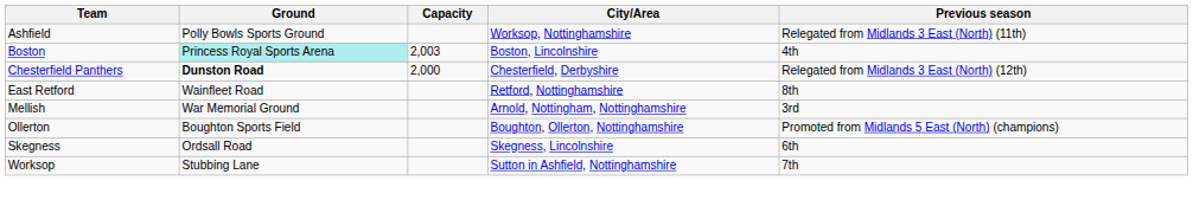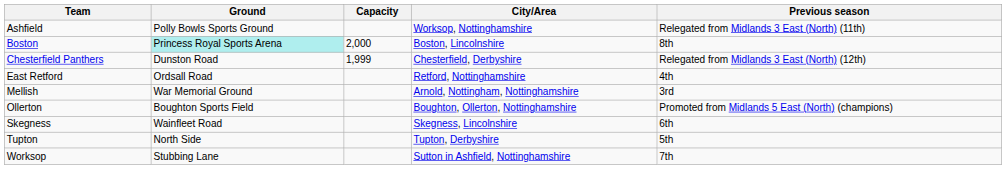 <table class="wikitable sortable" width=100%>
 <tr>
 <th>Team</th>
 <th>Ground</th>
 <th>Capacity</th>
 <th>City/Area</th>
 <th>Previous season</th>
 </tr>
 <tr>
 <td>Ashfield</td>
 <td>Polly Bowls Sports Ground</td>
 <td></td>
 <td><a href='#'>Worksop</a>, <a href='#'>Nottinghamshire</a></td>
 <td>Relegated from <a href='#'>Midlands 3 East (North)</a> (11th)</td>
 </tr>
 <tr>
 <td><a href='#'>Boston</a></td>
 <td style="background: paleturquoise;">Princess Royal Sports Arena</td>
-<td>2,003</td>
+<td>2,000</td>
 <td><a href='#'>Boston</a>, <a href='#'>Lincolnshire</a></td>
-<td>4th</td>
+<td>8th</td>
 </tr>
 <tr>
 <td><a href='#'>Chesterfield Panthers</a></td>
-<td><strong>Dunston Road</strong></td>
-<td>2,000</td>
+<td>Dunston Road</td>
+<td>1,999</td>
 <td><a href='#'>Chesterfield</a>, <a href='#'>Derbyshire</a></td>
 <td>Relegated from <a href='#'>Midlands 3 East (North)</a> (12th)</td>
 </tr>
 <tr>
 <td>East Retford</td>
-<td>Wainfleet Road</td>
+<td>Ordsall Road</td>
 <td></td>
 <td><a href='#'>Retford</a>, <a href='#'>Nottinghamshire</a></td>
-<td>8th</td>
+<td>4th</td>
 </tr>
 <tr>
 <td>Mellish</td>
 <td>War Memorial Ground</td>
 <td></td>
 <td><a href='#'>Arnold</a>, <a href='#'>Nottingham</a>, <a href='#'>Nottinghamshire</a></td>
 <td>3rd</td>
 </tr>
 <tr>
 <td>Ollerton</td>
 <td>Boughton Sports Field</td>
 <td></td>
 <td><a href='#'>Boughton</a>, <a href='#'>Ollerton</a>, <a href='#'>Nottinghamshire</a></td>
 <td>Promoted from <a href='#'>Midlands 5 East (North)</a> (champions)</td>
 </tr>
 <tr>
 <td>Skegness</td>
-<td>Ordsall Road</td>
+<td>Wainfleet Road</td>
 <td></td>
 <td><a href='#'>Skegness</a>, <a href='#'>Lincolnshire</a></td>
 <td>6th</td>
+</tr>
+<tr>
+<td>Tupton</td>
+<td>North Side</td>
+<td></td>
+<td><a href='#'>Tupton</a>, <a href='#'>Derbyshire</a></td>
+<td>5th</td>
 </tr>
 <tr>
 <td>Worksop</td>
 <td>Stubbing Lane</td>
 <td></td>
 <td><a href='#'>Sutton in Ashfield</a>, <a href='#'>Nottinghamshire</a></td>
 <td>7th</td>
 </tr>
 </table>
